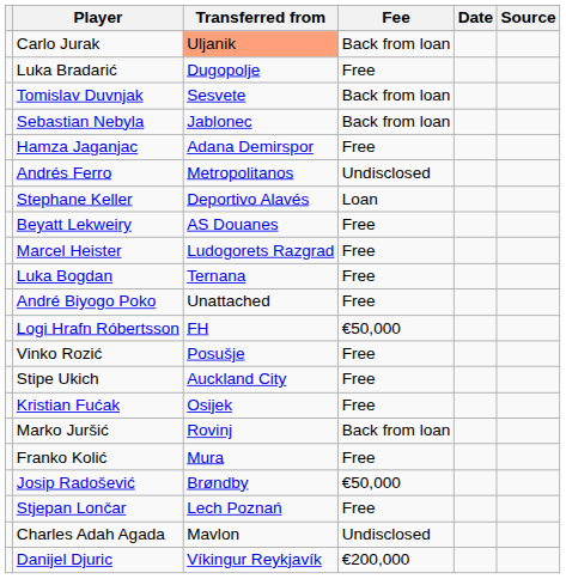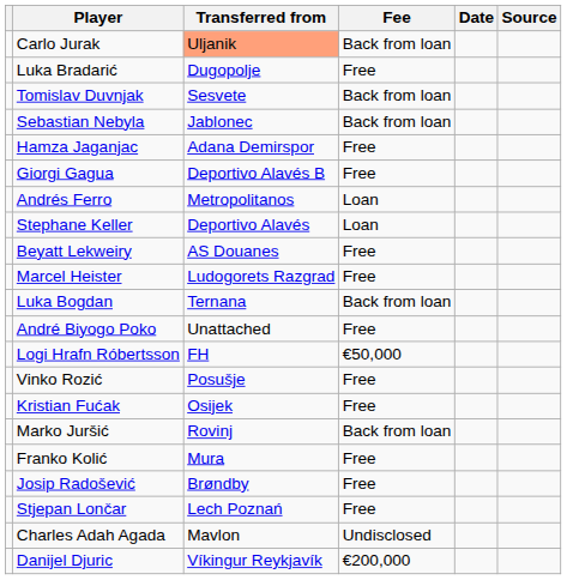 <table class="wikitable plainrowheaders sortable">
 <tr>
 <th></th>
 <th scope=col>Player</th>
 <th>Transferred from</th>
 <th scope=col>Fee</th>
 <th scope=col>Date</th>
 <th scope=col>Source</th>
 </tr>
 <tr>
 <td align=center></td>
 <td> Carlo Jurak</td>
 <td style="background: lightsalmon;"> Uljanik</td>
 <td>Back from loan</td>
 <td></td>
 <td></td>
 </tr>
 <tr>
 <td align=center></td>
 <td> Luka Bradarić</td>
 <td> <a href='#'>Dugopolje</a></td>
 <td>Free</td>
 <td></td>
 <td></td>
 </tr>
 <tr>
 <td align=center></td>
 <td> <a href='#'>Tomislav Duvnjak</a></td>
 <td> <a href='#'>Sesvete</a></td>
 <td>Back from loan</td>
 <td></td>
 <td></td>
 </tr>
 <tr>
 <td align=center></td>
 <td> <a href='#'>Sebastian Nebyla</a></td>
 <td> <a href='#'>Jablonec</a></td>
 <td>Back from loan</td>
 <td></td>
 <td></td>
 </tr>
 <tr>
 <td align=center></td>
 <td> <a href='#'>Hamza Jaganjac</a></td>
 <td> <a href='#'>Adana Demirspor</a></td>
 <td>Free</td>
 <td></td>
 <td></td>
 </tr>
 <tr>
 <td align=center></td>
+<td> <a href='#'>Giorgi Gagua</a></td>
+<td> <a href='#'>Deportivo Alavés B</a></td>
+<td>Free</td>
+<td></td>
+<td></td>
+</tr>
+<tr>
+<td align=center></td>
 <td> <a href='#'>Andrés Ferro</a></td>
 <td> <a href='#'>Metropolitanos</a></td>
-<td>Undisclosed</td>
+<td>Loan</td>
 <td></td>
 <td></td>
 </tr>
 <tr>
 <td align=center></td>
 <td> <a href='#'>Stephane Keller</a></td>
 <td> <a href='#'>Deportivo Alavés</a></td>
 <td>Loan</td>
 <td></td>
 <td></td>
 </tr>
 <tr>
 <td align=center></td>
 <td> <a href='#'>Beyatt Lekweiry</a></td>
 <td> <a href='#'>AS Douanes</a></td>
 <td>Free</td>
 <td></td>
 <td></td>
 </tr>
 <tr>
 <td align=center></td>
 <td> <a href='#'>Marcel Heister</a></td>
 <td> <a href='#'>Ludogorets Razgrad</a></td>
 <td>Free</td>
 <td></td>
 <td></td>
 </tr>
 <tr>
 <td align=center></td>
 <td> <a href='#'>Luka Bogdan</a></td>
 <td> <a href='#'>Ternana</a></td>
-<td>Free</td>
+<td>Back from loan</td>
 <td></td>
 <td></td>
 </tr>
 <tr>
 <td align=center></td>
 <td> <a href='#'>André Biyogo Poko</a></td>
 <td>Unattached</td>
 <td>Free</td>
 <td></td>
 <td></td>
 </tr>
 <tr>
 <td align=center></td>
 <td> <a href='#'>Logi Hrafn Róbertsson</a></td>
 <td> <a href='#'>FH</a></td>
 <td>€50,000</td>
 <td></td>
 <td></td>
 </tr>
 <tr>
 <td align=center></td>
 <td> Vinko Rozić</td>
 <td> <a href='#'>Posušje</a></td>
-<td>Free</td>
-<td></td>
-<td></td>
-</tr>
-<tr>
-<td align=center></td>
-<td> Stipe Ukich</td>
-<td> <a href='#'>Auckland City</a></td>
 <td>Free</td>
 <td></td>
 <td></td>
 </tr>
 <tr>
 <td align=center></td>
 <td> <a href='#'>Kristian Fućak</a></td>
 <td> <a href='#'>Osijek</a></td>
 <td>Free</td>
 <td></td>
 <td></td>
 </tr>
 <tr>
 <td align=center></td>
 <td> Marko Juršić</td>
 <td> <a href='#'>Rovinj</a></td>
 <td>Back from loan</td>
 <td></td>
 <td></td>
 </tr>
 <tr>
 <td align=center></td>
 <td> Franko Kolić</td>
 <td> <a href='#'>Mura</a></td>
 <td>Free</td>
 <td></td>
 <td></td>
 </tr>
 <tr>
 <td align=center></td>
 <td> <a href='#'>Josip Radošević</a></td>
 <td> <a href='#'>Brøndby</a></td>
-<td>€50,000</td>
+<td>Free</td>
 <td></td>
 <td></td>
 </tr>
 <tr>
 <td align=center></td>
 <td> <a href='#'>Stjepan Lončar</a></td>
 <td> <a href='#'>Lech Poznań</a></td>
 <td>Free</td>
 <td></td>
 <td></td>
 </tr>
 <tr>
 <td align=center></td>
 <td> Charles Adah Agada</td>
 <td> Mavlon</td>
 <td>Undisclosed</td>
 <td></td>
 <td></td>
 </tr>
 <tr>
 <td align=center></td>
 <td> <a href='#'>Danijel Djuric</a></td>
 <td> <a href='#'>Víkingur Reykjavík</a></td>
 <td>€200,000</td>
 <td></td>
 <td></td>
 </tr>
 </table>
